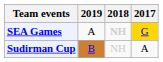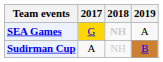 <table class="wikitable" style="font-size: 90%; text-align:center">
 <tr>
 <th>Team events</th>
+<th>2017</th>
+<th>2018</th>
 <th>2019</th>
-<th>2018</th>
-<th>2017</th>
 </tr>
 <tr>
 <td bgcolor="#ECF2FF"; align="left"><strong><a href='#'>SEA Games</a></strong></td>
+<td bgcolor=gold><a href='#'>G</a></td>
+<td style=color:#ccc><strong>NH</strong></td>
 <td>A</td>
-<td style=color:#ccc><strong>NH</strong></td>
-<td bgcolor=gold><a href='#'>G</a></td>
 </tr>
 <tr>
 <td bgcolor="#ECF2FF"; align="left"><strong><a href='#'>Sudirman Cup</a></strong></td>
+<td>A</td>
+<td style=color:#ccc>NH</td>
 <td bgcolor=CD7F32><a href='#'>B</a></td>
-<td style=color:#ccc>NH</td>
-<td>A</td>
 </tr>
 </table>
